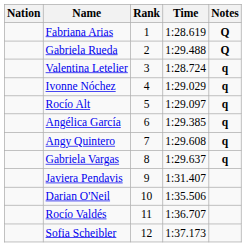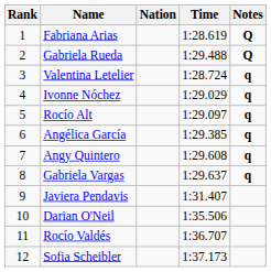 <table class="wikitable sortable">
 <tr>
+<th>Rank</th>
+<th>Name</th>
 <th>Nation</th>
-<th>Name</th>
-<th>Rank</th>
 <th>Time</th>
 <th>Notes</th>
 </tr>
 <tr>
+<td align="center">1</td>
+<td><a href='#'>Fabriana Arias</a></td>
 <td></td>
-<td><a href='#'>Fabriana Arias</a></td>
-<td align="center">1</td>
 <td align="center">1:28.619</td>
 <td align="center"><strong>Q</strong></td>
 </tr>
 <tr>
+<td align="center">2</td>
+<td><a href='#'>Gabriela Rueda</a></td>
 <td></td>
-<td><a href='#'>Gabriela Rueda</a></td>
-<td align="center">2</td>
 <td align="center">1:29.488</td>
 <td align="center"><strong>Q</strong></td>
 </tr>
 <tr>
+<td align="center">3</td>
+<td><a href='#'>Valentina Letelier</a></td>
 <td></td>
-<td><a href='#'>Valentina Letelier</a></td>
-<td align="center">3</td>
 <td align="center">1:28.724</td>
 <td align="center"><strong>q</strong></td>
 </tr>
 <tr>
+<td align="center">4</td>
+<td><a href='#'>Ivonne Nóchez</a></td>
 <td></td>
-<td><a href='#'>Ivonne Nóchez</a></td>
-<td align="center">4</td>
 <td align="center">1:29.029</td>
 <td align="center"><strong>q</strong></td>
 </tr>
 <tr>
+<td align="center">5</td>
+<td><a href='#'>Rocío Alt</a></td>
 <td></td>
-<td><a href='#'>Rocío Alt</a></td>
-<td align="center">5</td>
 <td align="center">1:29.097</td>
 <td align="center"><strong>q</strong></td>
 </tr>
 <tr>
+<td align="center">6</td>
+<td><a href='#'>Angélica García</a></td>
 <td></td>
-<td><a href='#'>Angélica García</a></td>
-<td align="center">6</td>
 <td align="center">1:29.385</td>
 <td align="center"><strong>q</strong></td>
 </tr>
 <tr>
+<td align="center">7</td>
+<td><a href='#'>Angy Quintero</a></td>
 <td></td>
-<td><a href='#'>Angy Quintero</a></td>
-<td align="center">7</td>
 <td align="center">1:29.608</td>
 <td align="center"><strong>q</strong></td>
 </tr>
 <tr>
+<td align="center">8</td>
+<td><a href='#'>Gabriela Vargas</a></td>
 <td></td>
-<td><a href='#'>Gabriela Vargas</a></td>
-<td align="center">8</td>
 <td align="center">1:29.637</td>
 <td align="center"><strong>q</strong></td>
 </tr>
 <tr>
+<td align="center">9</td>
+<td><a href='#'>Javiera Pendavis</a></td>
 <td></td>
-<td><a href='#'>Javiera Pendavis</a></td>
-<td align="center">9</td>
 <td align="center">1:31.407</td>
 <td align="center"></td>
 </tr>
 <tr>
+<td align="center">10</td>
+<td><a href='#'>Darian O'Neil</a></td>
 <td></td>
-<td><a href='#'>Darian O'Neil</a></td>
-<td align="center">10</td>
 <td align="center">1:35.506</td>
 <td align="center"></td>
 </tr>
 <tr>
+<td align="center">11</td>
+<td><a href='#'>Rocío Valdés</a></td>
 <td></td>
-<td><a href='#'>Rocío Valdés</a></td>
-<td align="center">11</td>
 <td align="center">1:36.707</td>
 <td align="center"></td>
 </tr>
 <tr>
+<td align="center">12</td>
+<td><a href='#'>Sofia Scheibler</a></td>
 <td></td>
-<td><a href='#'>Sofia Scheibler</a></td>
-<td align="center">12</td>
 <td align="center">1:37.173</td>
 <td align="center"></td>
 </tr>
 </table>
